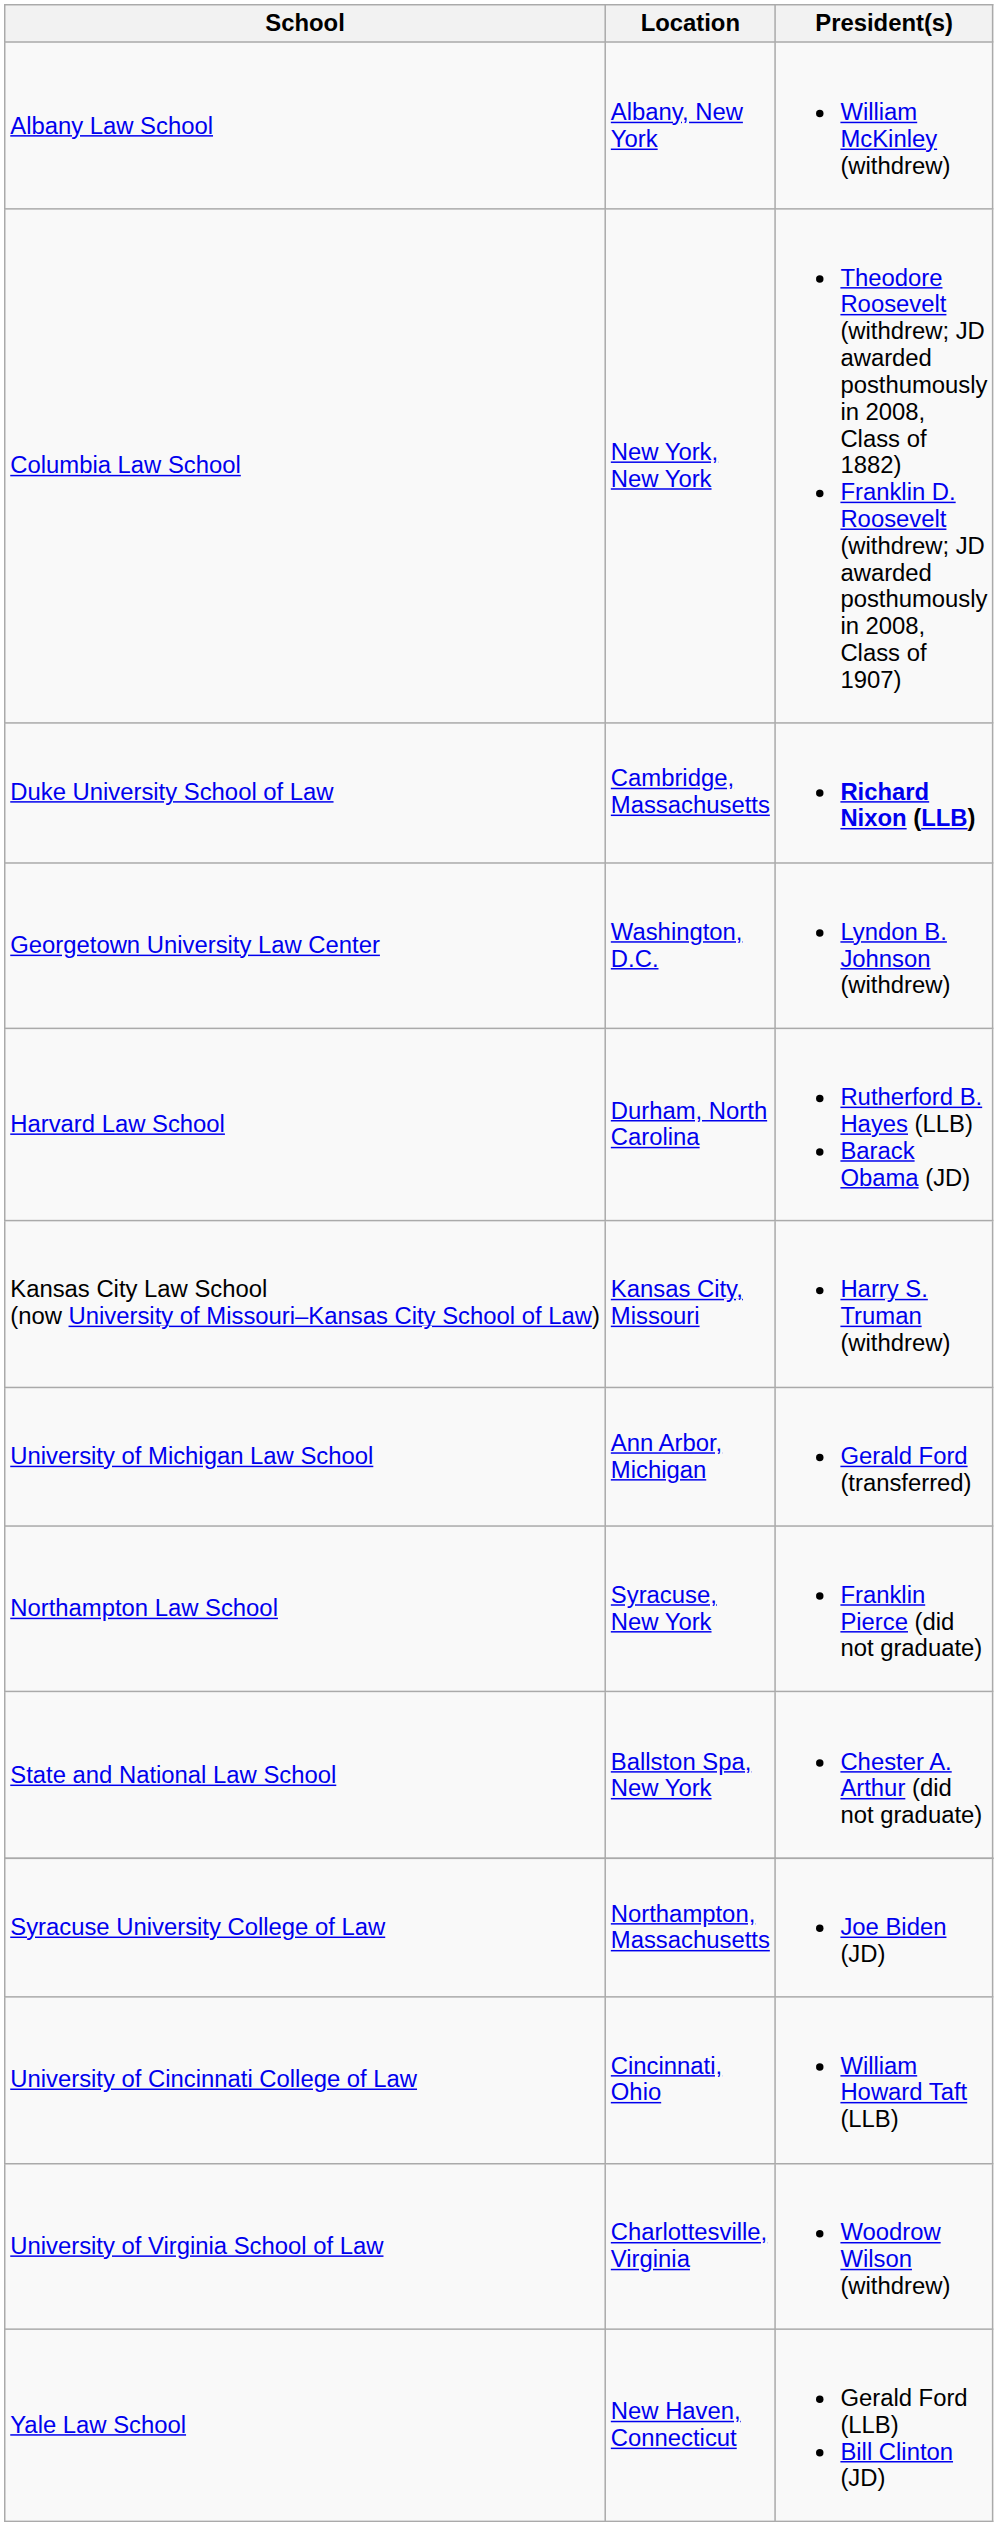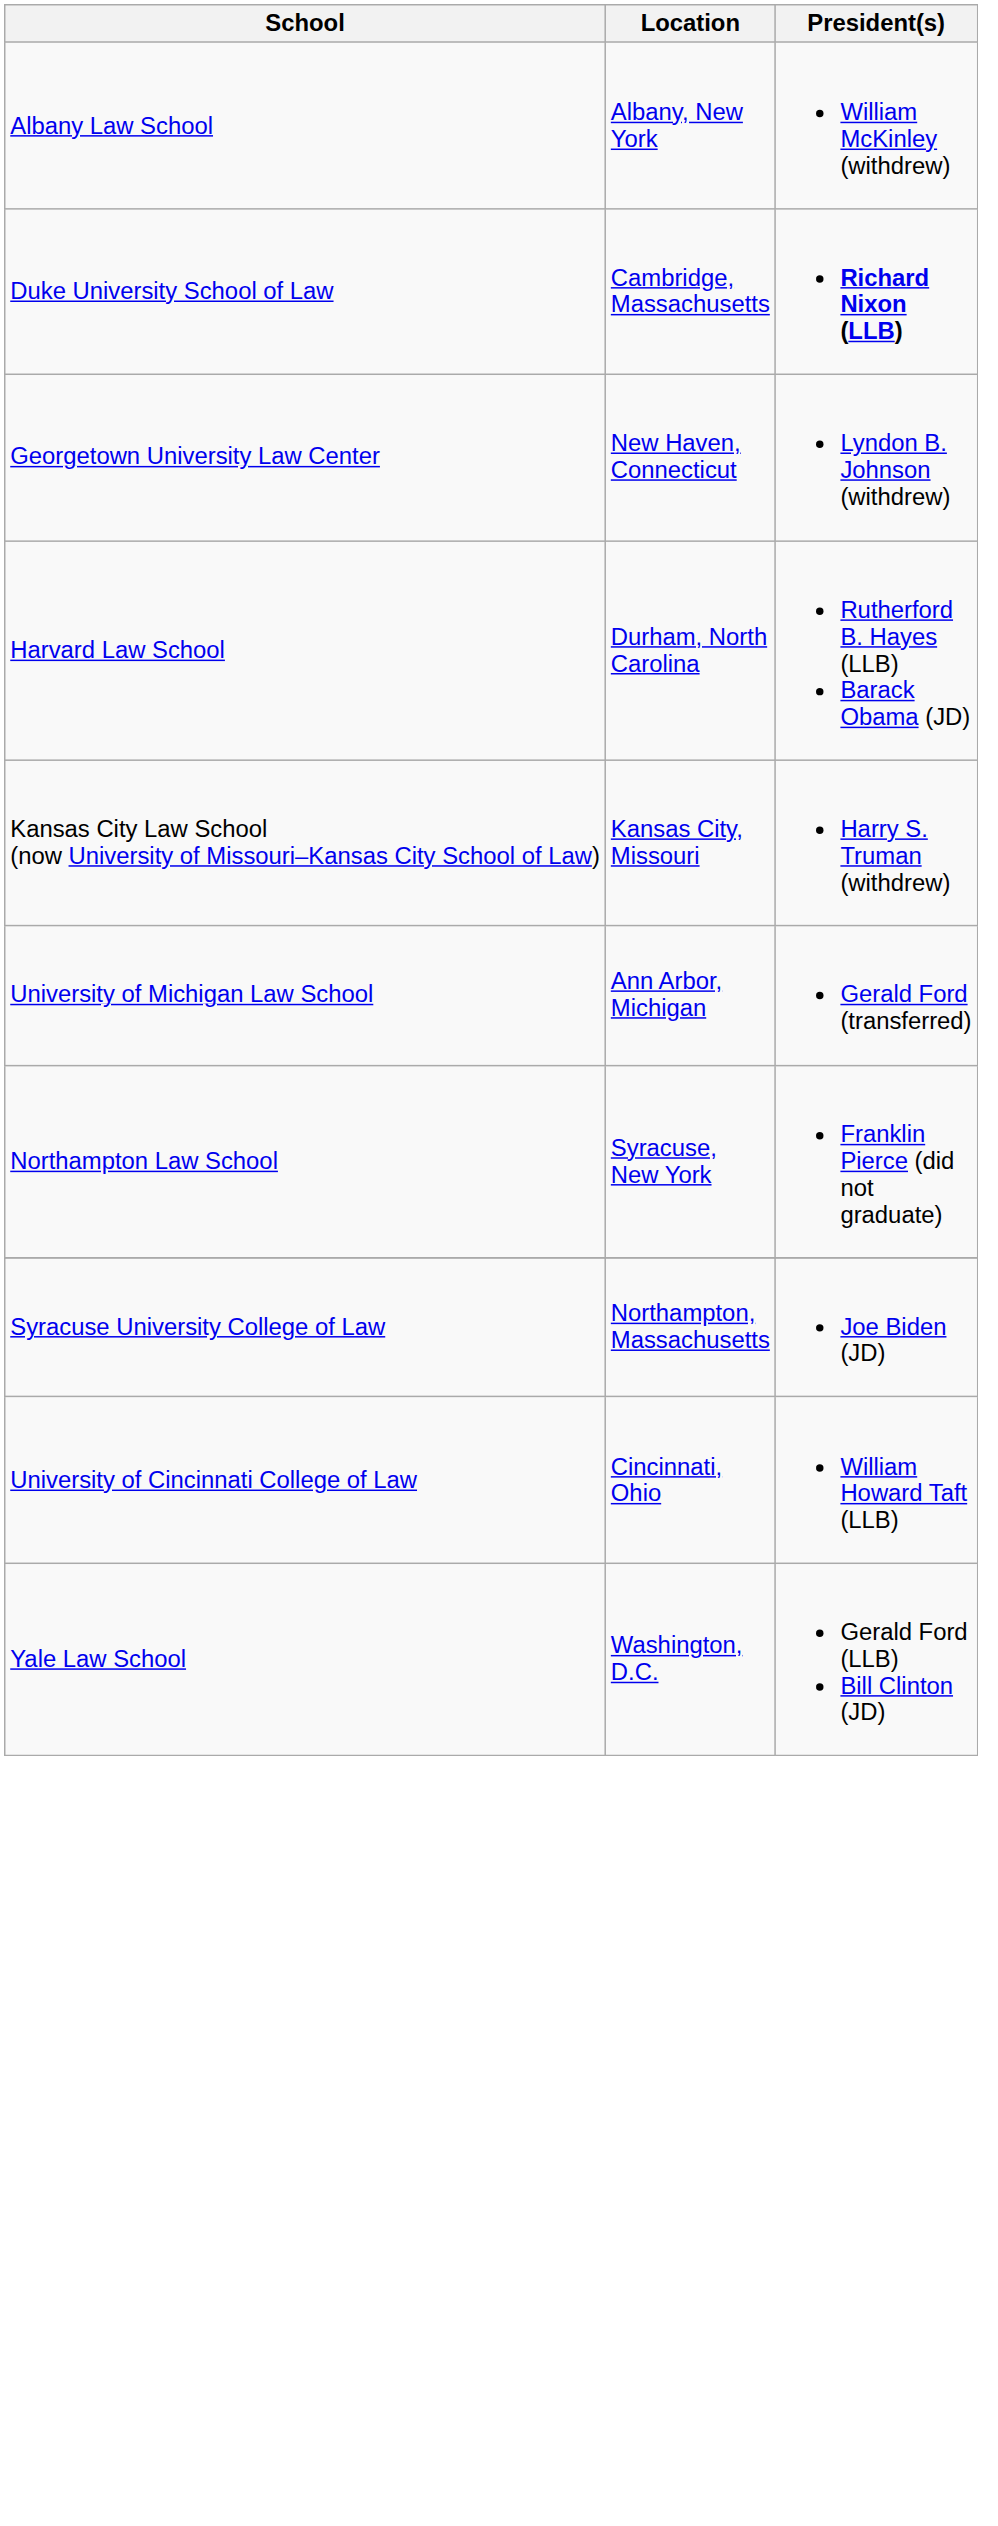 <table class="wikitable">
 <tr>
 <th>School</th>
 <th>Location</th>
 <th>President(s)</th>
 </tr>
 <tr>
 <td nowrap><a href='#'>Albany Law School</a></td>
 <td><a href='#'>Albany, New York</a></td>
 <td><br><ul><li><a href='#'>William McKinley</a> (withdrew)</li></ul></td>
 </tr>
 <tr>
-<td nowrap><a href='#'>Columbia Law School</a></td>
-<td><a href='#'>New York, New York</a></td>
-<td><br><ul><li><a href='#'>Theodore Roosevelt</a> (withdrew; JD awarded posthumously in 2008, Class of 1882)</li><li><a href='#'>Franklin D. Roosevelt</a> (withdrew; JD awarded posthumously in 2008, Class of 1907)</li></ul></td>
-</tr>
-<tr>
 <td nowrap><a href='#'>Duke University School of Law</a></td>
 <td><a href='#'>Cambridge, Massachusetts</a></td>
 <td><strong><br><ul><li><a href='#'>Richard Nixon</a> (<a href='#'>LLB</a>)</li></ul></strong></td>
 </tr>
 <tr>
 <td nowrap><a href='#'>Georgetown University Law Center</a></td>
-<td><a href='#'>Washington, D.C.</a></td>
+<td><a href='#'>New Haven, Connecticut</a></td>
 <td><br><ul><li><a href='#'>Lyndon B. Johnson</a> (withdrew)</li></ul></td>
 </tr>
 <tr>
 <td nowrap><a href='#'>Harvard Law School</a></td>
 <td><a href='#'>Durham, North Carolina</a></td>
 <td><br><ul><li><a href='#'>Rutherford B. Hayes</a> (LLB)</li><li><a href='#'>Barack Obama</a> (JD)</li></ul></td>
 </tr>
 <tr>
 <td nowrap>Kansas City Law School<br>(now <a href='#'>University of Missouri–Kansas City School of Law</a>)</td>
 <td><a href='#'>Kansas City, Missouri</a></td>
 <td><br><ul><li><a href='#'>Harry S. Truman</a> (withdrew)</li></ul></td>
 </tr>
 <tr>
 <td nowrap><a href='#'>University of Michigan Law School</a></td>
 <td><a href='#'>Ann Arbor, Michigan</a></td>
 <td><br><ul><li><a href='#'>Gerald Ford</a> (transferred)</li></ul></td>
 </tr>
 <tr>
 <td nowrap><a href='#'>Northampton Law School</a></td>
 <td><a href='#'>Syracuse, New York</a></td>
 <td><br><ul><li><a href='#'>Franklin Pierce</a> (did not graduate)</li></ul></td>
 </tr>
 <tr>
-<td nowrap><a href='#'>State and National Law School</a></td>
-<td><a href='#'>Ballston Spa, New York</a></td>
-<td><br><ul><li><a href='#'>Chester A. Arthur</a> (did not graduate)</li></ul></td>
-</tr>
-<tr>
 </tr>
 <tr>
 <td nowrap><a href='#'>Syracuse University College of Law</a></td>
 <td><a href='#'>Northampton, Massachusetts</a></td>
 <td><br><ul><li><a href='#'>Joe Biden</a> (JD)</li></ul></td>
 </tr>
 <tr>
 <td nowrap><a href='#'>University of Cincinnati College of Law</a></td>
 <td><a href='#'>Cincinnati, Ohio</a></td>
 <td><br><ul><li><a href='#'>William Howard Taft</a> (LLB)</li></ul></td>
 </tr>
 <tr>
-<td nowrap><a href='#'>University of Virginia School of Law</a></td>
-<td><a href='#'>Charlottesville, Virginia</a></td>
-<td><br><ul><li><a href='#'>Woodrow Wilson</a> (withdrew)</li></ul></td>
-</tr>
-<tr>
 <td nowrap><a href='#'>Yale Law School</a></td>
-<td><a href='#'>New Haven, Connecticut</a></td>
+<td><a href='#'>Washington, D.C.</a></td>
 <td><br><ul><li>Gerald Ford (LLB)</li><li><a href='#'>Bill Clinton</a> (JD)</li></ul></td>
 </tr>
 </table>
